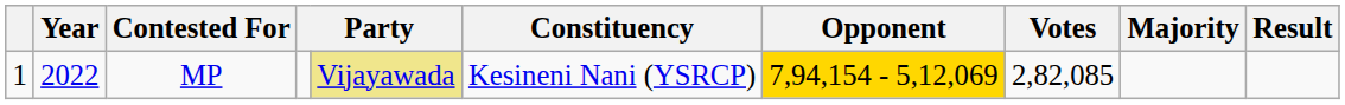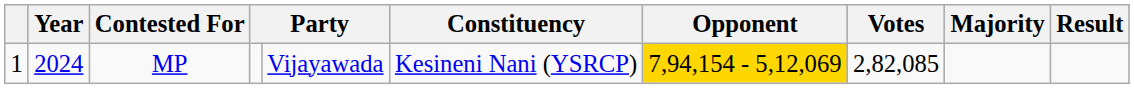 <table class="wikitable">
 <tr>
 <th></th>
 <th>Year</th>
 <th>Contested For</th>
 <th colspan="2">Party</th>
 <th>Constituency</th>
 <th>Opponent</th>
 <th>Votes</th>
 <th>Majority</th>
 <th>Result</th>
 </tr>
 <tr style="text-align: center;">
 <td>1</td>
-<td><a href='#'>2022</a></td>
+<td><a href='#'>2024</a></td>
 <td><a href='#'>MP</a></td>
 <td></td>
-<td style="background: khaki;"><a href='#'>Vijayawada</a></td>
+<td><a href='#'>Vijayawada</a></td>
 <td><a href='#'>Kesineni Nani</a> (<a href='#'>YSRCP</a>)</td>
 <td style="background: gold;">7,94,154 - 5,12,069</td>
 <td>2,82,085</td>
 <td></td>
 </tr>
 </table>
